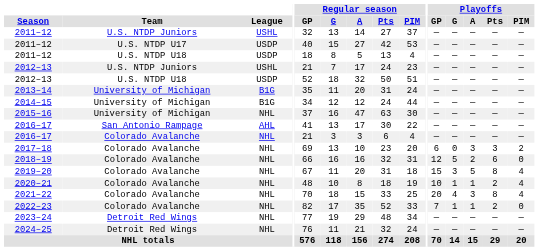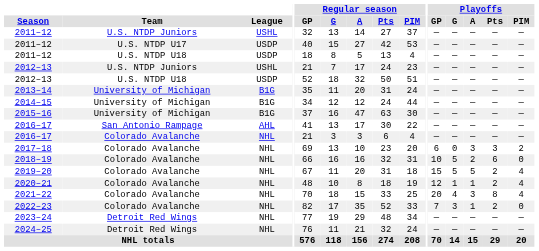 <table border="0" cellpadding="1" cellspacing="0" style="text-align:center; width:60em">
 <tr bgcolor="#e0e0e0">
 <th colspan="3"  bgcolor="#ffffff"></th>
 <th rowspan="99" bgcolor="#ffffff"></th>
 <th colspan="5"><a href='#'>Regular season</a></th>
 <th rowspan="99" bgcolor="#ffffff"></th>
 <th colspan="5"><a href='#'>Playoffs</a></th>
 </tr>
 <tr bgcolor="#e0e0e0">
 <th><a href='#'>Season</a></th>
 <th>Team</th>
 <th>League</th>
 <th>GP</th>
 <th><a href='#'>G</a></th>
 <th><a href='#'>A</a></th>
 <th><a href='#'>Pts</a></th>
 <th><a href='#'>PIM</a></th>
 <th>GP</th>
 <th>G</th>
 <th>A</th>
 <th>Pts</th>
 <th>PIM</th>
 </tr>
 <tr>
 <td><a href='#'>2011–12</a></td>
 <td><a href='#'>U.S. NTDP Juniors</a></td>
 <td><a href='#'>USHL</a></td>
 <td>32</td>
 <td>13</td>
 <td>14</td>
 <td>27</td>
 <td>37</td>
 <td>—</td>
 <td>—</td>
 <td>—</td>
 <td>—</td>
 <td>—</td>
 </tr>
 <tr bgcolor="#f0f0f0">
 <td>2011–12</td>
 <td>U.S. NTDP U17</td>
 <td>USDP</td>
 <td>40</td>
 <td>15</td>
 <td>27</td>
 <td>42</td>
 <td>53</td>
 <td>—</td>
 <td>—</td>
 <td>—</td>
 <td>—</td>
 <td>—</td>
 </tr>
 <tr>
 <td>2011–12</td>
 <td>U.S. NTDP U18</td>
 <td>USDP</td>
 <td>18</td>
 <td>8</td>
 <td>5</td>
 <td>13</td>
 <td>4</td>
 <td>—</td>
 <td>—</td>
 <td>—</td>
 <td>—</td>
 <td>—</td>
 </tr>
 <tr bgcolor="#f0f0f0">
 <td><a href='#'>2012–13</a></td>
 <td>U.S. NTDP Juniors</td>
 <td>USHL</td>
 <td>21</td>
 <td>7</td>
 <td>17</td>
 <td>24</td>
 <td>23</td>
 <td>—</td>
 <td>—</td>
 <td>—</td>
 <td>—</td>
 <td>—</td>
 </tr>
 <tr>
 <td>2012–13</td>
 <td>U.S. NTDP U18</td>
 <td>USDP</td>
 <td>52</td>
 <td>18</td>
 <td>32</td>
 <td>50</td>
 <td>51</td>
 <td>—</td>
 <td>—</td>
 <td>—</td>
 <td>—</td>
 <td>—</td>
 </tr>
 <tr bgcolor="#f0f0f0">
 <td><a href='#'>2013–14</a></td>
 <td><a href='#'>University of Michigan</a></td>
 <td><a href='#'>B1G</a></td>
 <td>35</td>
 <td>11</td>
 <td>20</td>
 <td>31</td>
 <td>24</td>
 <td>—</td>
 <td>—</td>
 <td>—</td>
 <td>—</td>
 <td>—</td>
 </tr>
 <tr>
 <td><a href='#'>2014–15</a></td>
 <td>University of Michigan</td>
 <td>B1G</td>
 <td>34</td>
 <td>12</td>
 <td>12</td>
 <td>24</td>
 <td>44</td>
 <td>—</td>
 <td>—</td>
 <td>—</td>
 <td>—</td>
 <td>—</td>
 </tr>
 <tr bgcolor="#f0f0f0">
 <td><a href='#'>2015–16</a></td>
 <td>University of Michigan</td>
-<td>NHL</td>
+<td>B1G</td>
 <td>37</td>
 <td>16</td>
 <td>47</td>
 <td>63</td>
 <td>30</td>
 <td>—</td>
 <td>—</td>
 <td>—</td>
 <td>—</td>
 <td>—</td>
 </tr>
 <tr>
 <td><a href='#'>2016–17</a></td>
 <td><a href='#'>San Antonio Rampage</a></td>
 <td><a href='#'>AHL</a></td>
 <td>41</td>
 <td>13</td>
 <td>17</td>
 <td>30</td>
 <td>22</td>
 <td>—</td>
 <td>—</td>
 <td>—</td>
 <td>—</td>
 <td>—</td>
 </tr>
 <tr bgcolor="#f0f0f0">
 <td><a href='#'>2016–17</a></td>
 <td><a href='#'>Colorado Avalanche</a></td>
 <td><a href='#'>NHL</a></td>
 <td>21</td>
 <td>3</td>
 <td>3</td>
 <td>6</td>
 <td>4</td>
 <td>—</td>
 <td>—</td>
 <td>—</td>
 <td>—</td>
 <td>—</td>
 </tr>
 <tr>
 <td><a href='#'>2017–18</a></td>
 <td>Colorado Avalanche</td>
 <td>NHL</td>
 <td>69</td>
 <td>13</td>
 <td>10</td>
 <td>23</td>
 <td>20</td>
 <td>6</td>
 <td>0</td>
 <td>3</td>
 <td>3</td>
 <td>2</td>
 </tr>
 <tr bgcolor="#f0f0f0">
 <td><a href='#'>2018–19</a></td>
 <td>Colorado Avalanche</td>
 <td>NHL</td>
 <td>66</td>
 <td>16</td>
 <td>16</td>
 <td>32</td>
 <td>31</td>
-<td>12</td>
+<td>10</td>
 <td>5</td>
 <td>2</td>
 <td>6</td>
 <td>0</td>
 </tr>
 <tr>
 <td><a href='#'>2019–20</a></td>
 <td>Colorado Avalanche</td>
 <td>NHL</td>
 <td>67</td>
 <td>11</td>
 <td>20</td>
 <td>31</td>
 <td>18</td>
 <td>15</td>
-<td>3</td>
 <td>5</td>
-<td>8</td>
+<td>5</td>
+<td>2</td>
 <td>4</td>
 </tr>
 <tr bgcolor="#f0f0f0">
 <td><a href='#'>2020–21</a></td>
 <td>Colorado Avalanche</td>
 <td>NHL</td>
 <td>48</td>
 <td>10</td>
 <td>8</td>
 <td>18</td>
 <td>19</td>
-<td>10</td>
+<td>12</td>
 <td>1</td>
 <td>1</td>
 <td>2</td>
 <td>4</td>
 </tr>
 <tr>
 <td><a href='#'>2021–22</a></td>
 <td>Colorado Avalanche</td>
 <td>NHL</td>
 <td>70</td>
 <td>18</td>
 <td>15</td>
 <td>33</td>
 <td>25</td>
 <td>20</td>
 <td>4</td>
 <td>3</td>
 <td>8</td>
 <td>4</td>
 </tr>
 <tr bgcolor="#f0f0f0">
 <td><a href='#'>2022–23</a></td>
 <td>Colorado Avalanche</td>
 <td>NHL</td>
 <td>82</td>
 <td>17</td>
 <td>35</td>
 <td>52</td>
 <td>33</td>
 <td>7</td>
-<td>1</td>
+<td>3</td>
 <td>1</td>
 <td>2</td>
 <td>0</td>
 </tr>
 <tr>
 <td><a href='#'>2023–24</a></td>
 <td><a href='#'>Detroit Red Wings</a></td>
 <td>NHL</td>
 <td>77</td>
 <td>19</td>
 <td>29</td>
 <td>48</td>
 <td>34</td>
 <td>—</td>
 <td>—</td>
 <td>—</td>
 <td>—</td>
 <td>—</td>
 </tr>
 <tr bgcolor="#f0f0f0">
 <td><a href='#'>2024–25</a></td>
 <td>Detroit Red Wings</td>
 <td>NHL</td>
 <td>76</td>
 <td>11</td>
 <td>21</td>
 <td>32</td>
 <td>24</td>
 <td>—</td>
 <td>—</td>
 <td>—</td>
 <td>—</td>
 <td>—</td>
 </tr>
 <tr style="background:#e0e0e0;">
 <th colspan="3">NHL totals</th>
 <th>576</th>
 <th>118</th>
 <th>156</th>
 <th>274</th>
 <th>208</th>
 <th>70</th>
 <th>14</th>
 <th>15</th>
 <th>29</th>
 <th>20</th>
 </tr>
 </table>
